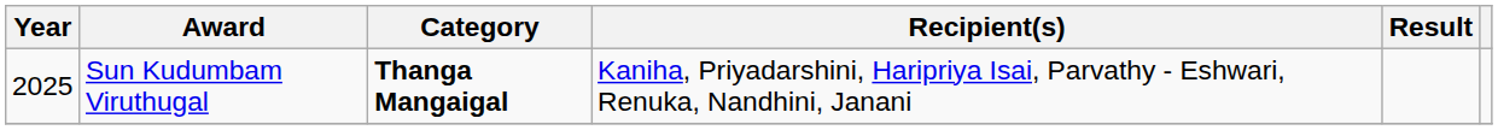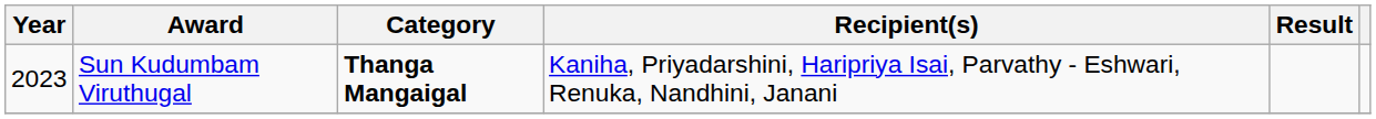 <table class="wikitable plainrowheaders sortable">
 <tr>
 <th scope="col">Year</th>
 <th scope="col">Award</th>
 <th scope="col">Category</th>
 <th scope="col">Recipient(s)</th>
 <th scope="col" class="unsortable">Result</th>
 <th scope="col" class="unsortable"></th>
 </tr>
 <tr>
-<td>2025</td>
+<td>2023</td>
 <td><a href='#'>Sun Kudumbam Viruthugal</a></td>
 <td><strong>Thanga Mangaigal</strong></td>
 <td><a href='#'>Kaniha</a>, Priyadarshini, <a href='#'>Haripriya Isai</a>, Parvathy - Eshwari, Renuka, Nandhini, Janani</td>
 <td></td>
 <td></td>
 </tr>
 <tr>
 </tr>
 </table>
